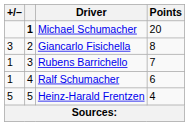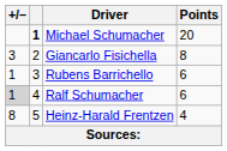 <table class="wikitable" style="font-size: 85%;">
 <tr>
 <th scope="col">+/–</th>
 <th scope="col"></th>
 <th scope="col">Driver</th>
 <th scope="col">Points</th>
 </tr>
 <tr>
 <td align="left"></td>
 <td align="center"><strong>1</strong></td>
 <td data-sort-value="SCH"> <a href='#'>Michael Schumacher</a></td>
 <td align="left">20</td>
 </tr>
 <tr>
 <td align="left"> 3</td>
 <td align="center">2</td>
 <td data-sort-value="FIS"> <a href='#'>Giancarlo Fisichella</a></td>
 <td align="left">8</td>
 </tr>
 <tr>
 <td align="left"> 1</td>
 <td align="center">3</td>
 <td data-sort-value="BAR"> <a href='#'>Rubens Barrichello</a></td>
-<td align="left">7</td>
+<td align="left">6</td>
 </tr>
 <tr>
-<td align="left"> 1</td>
+<td align="left" style="background: lightgrey;"> 1</td>
 <td align="center">4</td>
 <td data-sort-value="SCH"> <a href='#'>Ralf Schumacher</a></td>
 <td align="left">6</td>
 </tr>
 <tr>
-<td align="left"> 5</td>
+<td align="left"> 8</td>
 <td align="center">5</td>
 <td data-sort-value="FRE"> <a href='#'>Heinz-Harald Frentzen</a></td>
 <td align="left">4</td>
 </tr>
 <tr>
 <th colspan=4>Sources:</th>
 </tr>
 </table>
